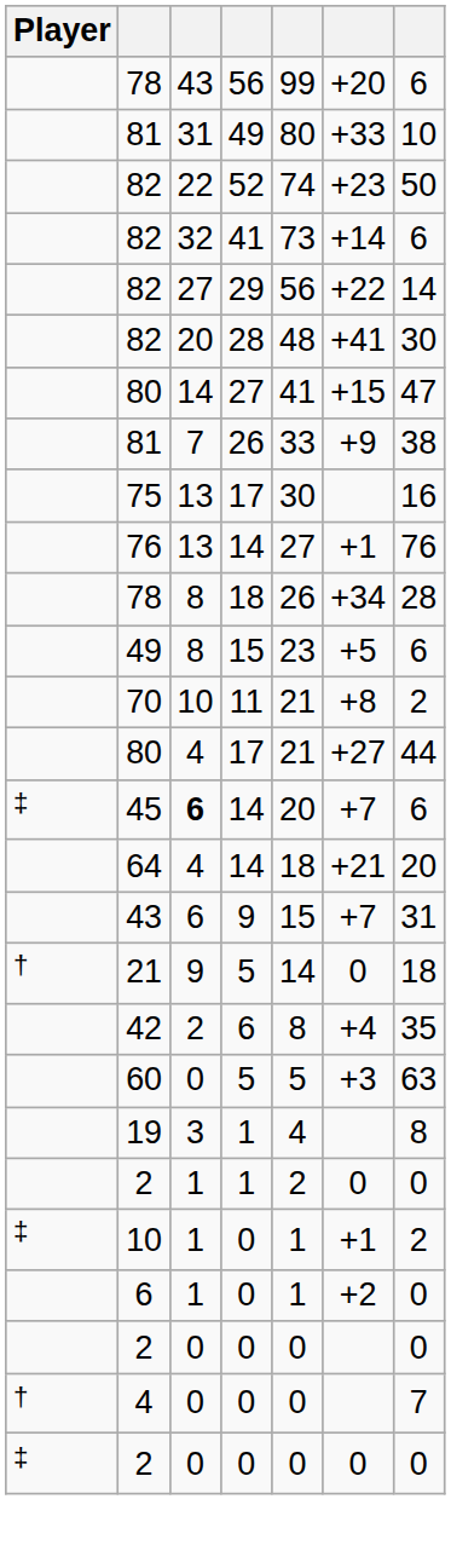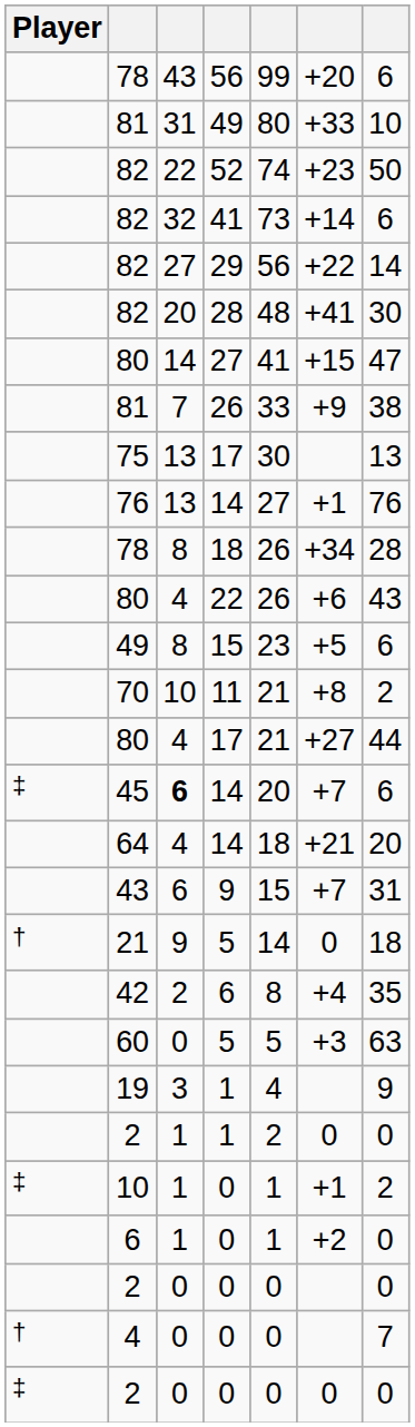 <table class="wikitable sortable" style="text-align:center;">
 <tr>
 <th>Player</th>
 <th></th>
 <th></th>
 <th></th>
 <th></th>
 <th data-sort-type="number"></th>
 <th></th>
 </tr>
 <tr>
 <td style="text-align:left;"></td>
 <td>78</td>
 <td>43</td>
 <td>56</td>
 <td>99</td>
 <td>+20</td>
 <td>6</td>
 </tr>
 <tr>
 <td style="text-align:left;"></td>
 <td>81</td>
 <td>31</td>
 <td>49</td>
 <td>80</td>
 <td>+33</td>
 <td>10</td>
 </tr>
 <tr>
 <td style="text-align:left;"></td>
 <td>82</td>
 <td>22</td>
 <td>52</td>
 <td>74</td>
 <td>+23</td>
 <td>50</td>
 </tr>
 <tr>
 <td style="text-align:left;"></td>
 <td>82</td>
 <td>32</td>
 <td>41</td>
 <td>73</td>
 <td>+14</td>
 <td>6</td>
 </tr>
 <tr>
 <td style="text-align:left;"></td>
 <td>82</td>
 <td>27</td>
 <td>29</td>
 <td>56</td>
 <td>+22</td>
 <td>14</td>
 </tr>
 <tr>
 <td style="text-align:left;"></td>
 <td>82</td>
 <td>20</td>
 <td>28</td>
 <td>48</td>
 <td>+41</td>
 <td>30</td>
 </tr>
 <tr>
 <td style="text-align:left;"></td>
 <td>80</td>
 <td>14</td>
 <td>27</td>
 <td>41</td>
 <td>+15</td>
 <td>47</td>
 </tr>
 <tr>
 <td style="text-align:left;"></td>
 <td>81</td>
 <td>7</td>
 <td>26</td>
 <td>33</td>
 <td>+9</td>
 <td>38</td>
 </tr>
 <tr>
 <td style="text-align:left;"></td>
 <td>75</td>
 <td>13</td>
 <td>17</td>
 <td>30</td>
 <td></td>
-<td>16</td>
+<td>13</td>
 </tr>
 <tr>
 <td style="text-align:left;"></td>
 <td>76</td>
 <td>13</td>
 <td>14</td>
 <td>27</td>
 <td>+1</td>
 <td>76</td>
 </tr>
 <tr>
 <td style="text-align:left;"></td>
 <td>78</td>
 <td>8</td>
 <td>18</td>
 <td>26</td>
 <td>+34</td>
 <td>28</td>
+</tr>
+<tr>
+<td style="text-align:left;"></td>
+<td>80</td>
+<td>4</td>
+<td>22</td>
+<td>26</td>
+<td>+6</td>
+<td>43</td>
 </tr>
 <tr>
 <td style="text-align:left;"></td>
 <td>49</td>
 <td>8</td>
 <td>15</td>
 <td>23</td>
 <td>+5</td>
 <td>6</td>
 </tr>
 <tr>
 <td style="text-align:left;"></td>
 <td>70</td>
 <td>10</td>
 <td>11</td>
 <td>21</td>
 <td>+8</td>
 <td>2</td>
 </tr>
 <tr>
 <td style="text-align:left;"></td>
 <td>80</td>
 <td>4</td>
 <td>17</td>
 <td>21</td>
 <td>+27</td>
 <td>44</td>
 </tr>
 <tr>
 <td style="text-align:left;"><sup>‡</sup></td>
 <td>45</td>
 <td><strong>6</strong></td>
 <td>14</td>
 <td>20</td>
 <td>+7</td>
 <td>6</td>
 </tr>
 <tr>
 <td style="text-align:left;"></td>
 <td>64</td>
 <td>4</td>
 <td>14</td>
 <td>18</td>
 <td>+21</td>
 <td>20</td>
 </tr>
 <tr>
 <td style="text-align:left;"></td>
 <td>43</td>
 <td>6</td>
 <td>9</td>
 <td>15</td>
 <td>+7</td>
 <td>31</td>
 </tr>
 <tr>
 <td style="text-align:left;"><sup>†</sup></td>
 <td>21</td>
 <td>9</td>
 <td>5</td>
 <td>14</td>
 <td>0</td>
 <td>18</td>
 </tr>
 <tr>
 <td style="text-align:left;"></td>
 <td>42</td>
 <td>2</td>
 <td>6</td>
 <td>8</td>
 <td>+4</td>
 <td>35</td>
 </tr>
 <tr>
 <td style="text-align:left;"></td>
 <td>60</td>
 <td>0</td>
 <td>5</td>
 <td>5</td>
 <td>+3</td>
 <td>63</td>
 </tr>
 <tr>
 <td style="text-align:left;"></td>
 <td>19</td>
 <td>3</td>
 <td>1</td>
 <td>4</td>
 <td></td>
-<td>8</td>
+<td>9</td>
 </tr>
 <tr>
 <td style="text-align:left;"></td>
 <td>2</td>
 <td>1</td>
 <td>1</td>
 <td>2</td>
 <td>0</td>
 <td>0</td>
 </tr>
 <tr>
 <td style="text-align:left;"><sup>‡</sup></td>
 <td>10</td>
 <td>1</td>
 <td>0</td>
 <td>1</td>
 <td>+1</td>
 <td>2</td>
 </tr>
 <tr>
 <td style="text-align:left;"></td>
 <td>6</td>
 <td>1</td>
 <td>0</td>
 <td>1</td>
 <td>+2</td>
 <td>0</td>
 </tr>
 <tr>
 <td style="text-align:left;"></td>
 <td>2</td>
 <td>0</td>
 <td>0</td>
 <td>0</td>
 <td></td>
 <td>0</td>
 </tr>
 <tr>
 <td style="text-align:left;"><sup>†</sup></td>
 <td>4</td>
 <td>0</td>
 <td>0</td>
 <td>0</td>
 <td></td>
 <td>7</td>
 </tr>
 <tr>
 <td style="text-align:left;"><sup>‡</sup></td>
 <td>2</td>
 <td>0</td>
 <td>0</td>
 <td>0</td>
 <td>0</td>
 <td>0</td>
 </tr>
 </table>
